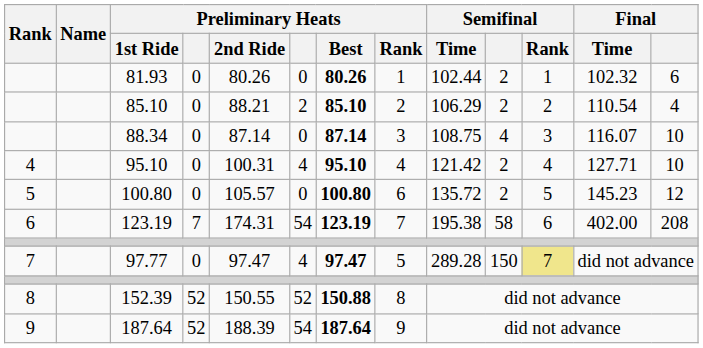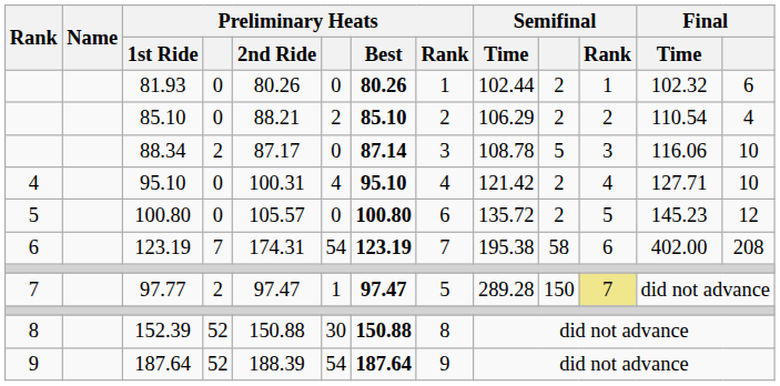 <table class="wikitable" style="text-align:center">
 <tr>
 <th rowspan=2>Rank</th>
 <th rowspan=2>Name</th>
 <th colspan=6>Preliminary Heats</th>
 <th colspan=3>Semifinal</th>
 <th colspan=3>Final</th>
 </tr>
 <tr>
 <th>1st Ride</th>
 <th></th>
 <th>2nd Ride</th>
 <th></th>
 <th>Best</th>
 <th>Rank</th>
 <th>Time</th>
 <th></th>
 <th>Rank</th>
 <th>Time</th>
 <th></th>
 </tr>
 <tr>
 <td></td>
 <td align=left></td>
 <td>81.93</td>
 <td>0</td>
 <td>80.26</td>
 <td>0</td>
 <td><strong>80.26</strong></td>
 <td>1</td>
 <td>102.44</td>
 <td>2</td>
 <td>1</td>
 <td>102.32</td>
 <td>6</td>
 </tr>
 <tr>
 <td></td>
 <td align=left></td>
 <td>85.10</td>
 <td>0</td>
 <td>88.21</td>
 <td>2</td>
 <td><strong>85.10</strong></td>
 <td>2</td>
 <td>106.29</td>
 <td>2</td>
 <td>2</td>
 <td>110.54</td>
 <td>4</td>
 </tr>
 <tr>
 <td></td>
 <td align=left></td>
 <td>88.34</td>
-<td>0</td>
-<td>87.14</td>
+<td>2</td>
+<td>87.17</td>
 <td>0</td>
 <td><strong>87.14</strong></td>
 <td>3</td>
-<td>108.75</td>
-<td>4</td>
+<td>108.78</td>
+<td>5</td>
 <td>3</td>
-<td>116.07</td>
+<td>116.06</td>
 <td>10</td>
 </tr>
 <tr>
 <td>4</td>
 <td align=left></td>
 <td>95.10</td>
 <td>0</td>
 <td>100.31</td>
 <td>4</td>
 <td><strong>95.10</strong></td>
 <td>4</td>
 <td>121.42</td>
 <td>2</td>
 <td>4</td>
 <td>127.71</td>
 <td>10</td>
 </tr>
 <tr>
 <td>5</td>
 <td align=left></td>
 <td>100.80</td>
 <td>0</td>
 <td>105.57</td>
 <td>0</td>
 <td><strong>100.80</strong></td>
 <td>6</td>
 <td>135.72</td>
 <td>2</td>
 <td>5</td>
 <td>145.23</td>
 <td>12</td>
 </tr>
 <tr>
 <td>6</td>
 <td align=left></td>
 <td>123.19</td>
 <td>7</td>
 <td>174.31</td>
 <td>54</td>
 <td><strong>123.19</strong></td>
 <td>7</td>
 <td>195.38</td>
 <td>58</td>
 <td>6</td>
 <td>402.00</td>
 <td>208</td>
 </tr>
 <tr bgcolor=lightgray>
 <td colspan=14></td>
 </tr>
 <tr>
 <td>7</td>
 <td align=left></td>
 <td>97.77</td>
-<td>0</td>
+<td>2</td>
 <td>97.47</td>
-<td>4</td>
+<td>1</td>
 <td><strong>97.47</strong></td>
 <td>5</td>
 <td>289.28</td>
 <td>150</td>
 <td style="background: khaki;">7</td>
 <td colspan="2">did not advance</td>
 </tr>
 <tr bgcolor=lightgray>
 <td colspan=14></td>
 </tr>
 <tr>
 <td>8</td>
 <td align=left></td>
 <td>152.39</td>
 <td>52</td>
-<td>150.55</td>
-<td>52</td>
+<td>150.88</td>
+<td>30</td>
 <td><strong>150.88</strong></td>
 <td>8</td>
 <td colspan="5">did not advance</td>
 </tr>
 <tr>
 <td>9</td>
 <td align=left></td>
 <td>187.64</td>
 <td>52</td>
 <td>188.39</td>
 <td>54</td>
 <td><strong>187.64</strong></td>
 <td>9</td>
 <td colspan="5">did not advance</td>
 </tr>
 </table>
